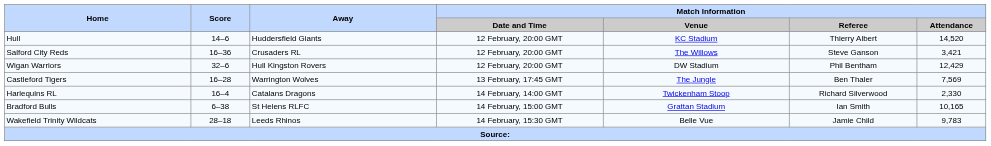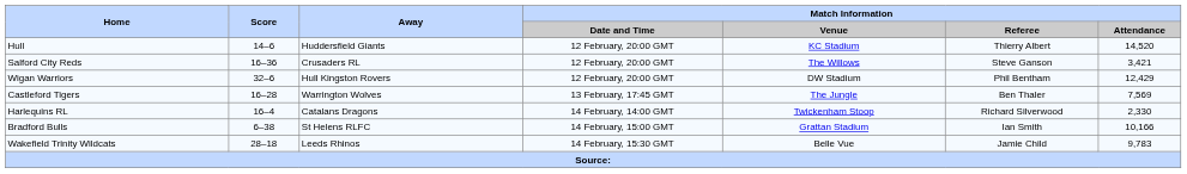 <table border=1 style="border-collapse:collapse; font-size:80%; text-align:center;" cellpadding=3 cellspacing=0 width=100%>
 <tr bgcolor=#C1D8FF>
 <th rowspan=2 width=19%>Home</th>
 <th rowspan=2 width=6%>Score</th>
 <th rowspan=2 width=19%>Away</th>
 <th colspan=6>Match Information</th>
 </tr>
 <tr bgcolor=#CCCCCC>
 <th width=17%>Date and Time</th>
 <th width=19%>Venue</th>
 <th width=13%>Referee</th>
 <th width=7%>Attendance</th>
 </tr>
 <tr bgcolor=#F5FAFF>
 <td align=left> Hull</td>
 <td>14–6</td>
 <td align=left> Huddersfield Giants</td>
 <td>12 February, 20:00 GMT</td>
 <td><a href='#'>KC Stadium</a></td>
 <td>Thierry Albert</td>
 <td>14,520</td>
 </tr>
 <tr bgcolor=#F5FAFF>
 <td align=left> Salford City Reds</td>
 <td>16–36</td>
 <td align=left> Crusaders RL</td>
 <td>12 February, 20:00 GMT</td>
 <td><a href='#'>The Willows</a></td>
 <td>Steve Ganson</td>
 <td>3,421</td>
 </tr>
 <tr bgcolor=#F5FAFF>
 <td align=left> Wigan Warriors</td>
 <td>32–6</td>
 <td align=left> Hull Kingston Rovers</td>
 <td>12 February, 20:00 GMT</td>
 <td>DW Stadium</td>
 <td>Phil Bentham</td>
 <td>12,429</td>
 </tr>
 <tr bgcolor=#F5FAFF>
 <td align=left> Castleford Tigers</td>
 <td>16–28</td>
 <td align=left> Warrington Wolves</td>
 <td>13 February, 17:45 GMT</td>
 <td><a href='#'>The Jungle</a></td>
 <td>Ben Thaler</td>
 <td>7,569</td>
 </tr>
 <tr bgcolor=#F5FAFF>
 <td align=left> Harlequins RL</td>
 <td>16–4</td>
 <td align=left> Catalans Dragons</td>
 <td>14 February, 14:00 GMT</td>
 <td><a href='#'>Twickenham Stoop</a></td>
 <td>Richard Silverwood</td>
 <td>2,330</td>
 </tr>
 <tr bgcolor=#F5FAFF>
 <td align=left> Bradford Bulls</td>
 <td>6–38</td>
 <td align=left> St Helens RLFC</td>
 <td>14 February, 15:00 GMT</td>
 <td><a href='#'>Grattan Stadium</a></td>
 <td>Ian Smith</td>
-<td>10,165</td>
+<td>10,166</td>
 </tr>
 <tr bgcolor=#F5FAFF>
 <td align=left> Wakefield Trinity Wildcats</td>
 <td>28–18</td>
 <td align=left> Leeds Rhinos</td>
 <td>14 February, 15:30 GMT</td>
 <td>Belle Vue</td>
 <td>Jamie Child</td>
 <td>9,783</td>
 </tr>
 <tr bgcolor=#C1D8FF>
 <th colspan=12>Source:</th>
 </tr>
 </table>
